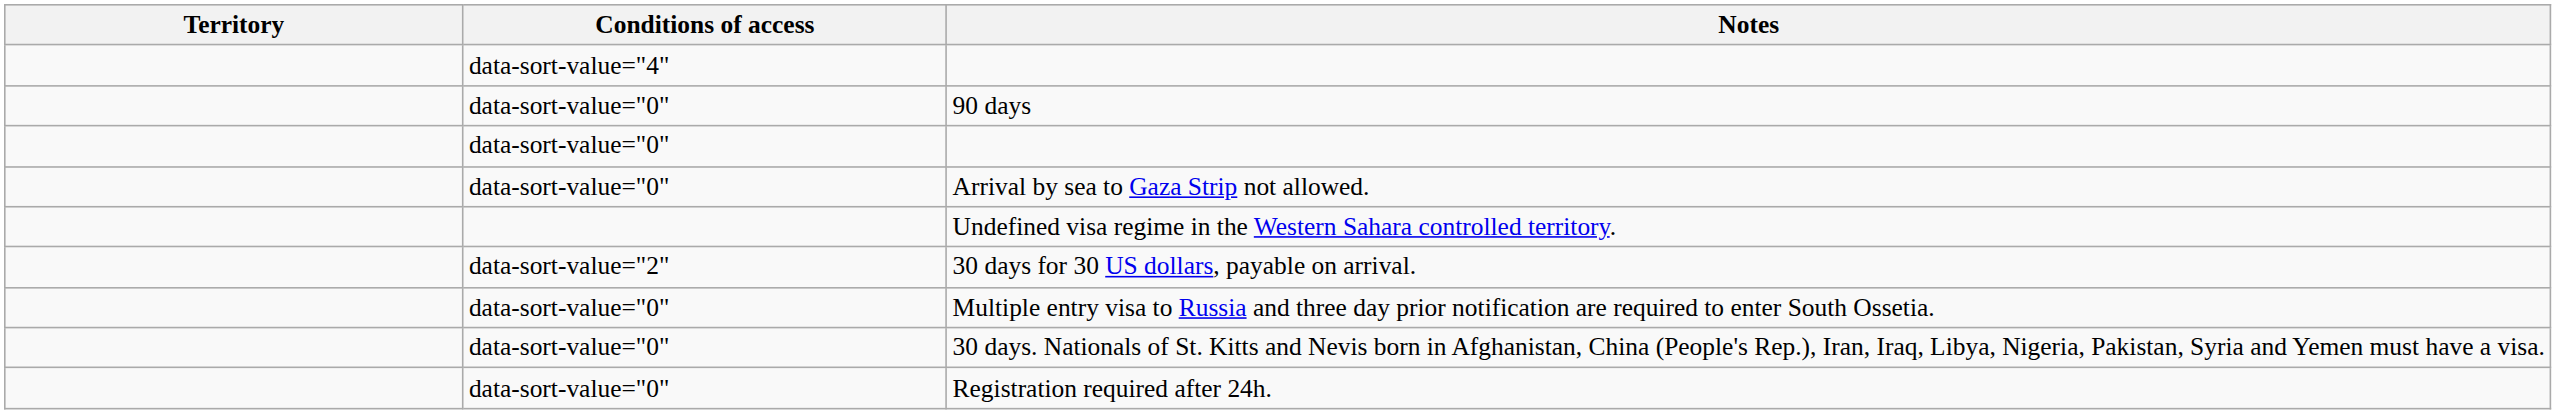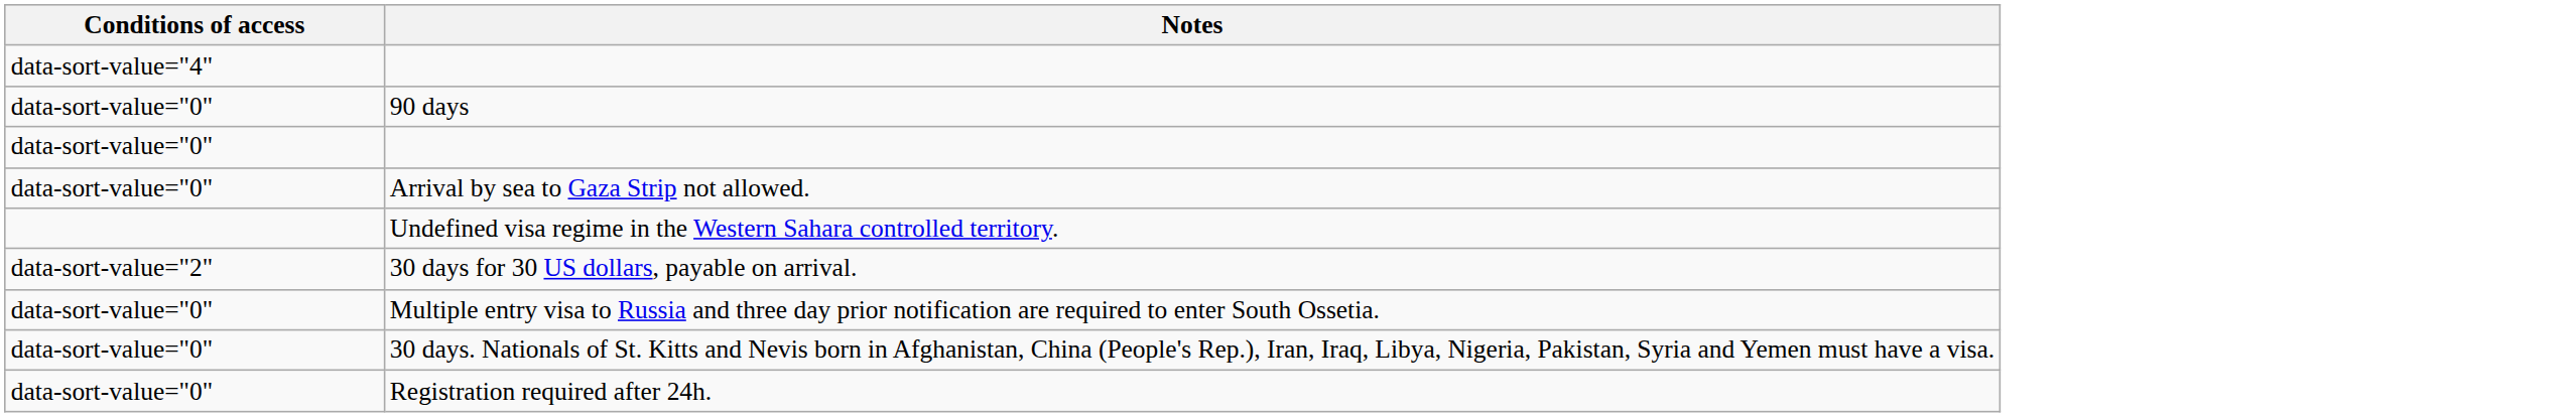 <table class="wikitable" style="text-align: left; table-layout: fixed;">
 <tr>
-<th style="width:18%;">Territory</th>
 <th style="width:19%;">Conditions of access</th>
 <th>Notes</th>
 </tr>
 <tr>
-<td></td>
 <td>data-sort-value="4" </td>
 <td></td>
 </tr>
 <tr>
-<td></td>
 <td>data-sort-value="0" </td>
 <td>90 days</td>
 </tr>
 <tr>
-<td></td>
 <td>data-sort-value="0" </td>
 <td></td>
 </tr>
 <tr>
-<td></td>
 <td>data-sort-value="0" </td>
 <td>Arrival by sea to <a href='#'>Gaza Strip</a> not allowed.</td>
 </tr>
 <tr>
 <td></td>
-<td></td>
 <td>Undefined visa regime in the <a href='#'>Western Sahara controlled territory</a>.</td>
 </tr>
 <tr>
-<td></td>
 <td>data-sort-value="2" </td>
 <td>30 days for 30 <a href='#'>US dollars</a>, payable on arrival.</td>
 </tr>
 <tr>
-<td></td>
 <td>data-sort-value="0" </td>
 <td>Multiple entry visa to <a href='#'>Russia</a> and three day prior notification are required to enter South Ossetia.</td>
 </tr>
 <tr>
-<td></td>
 <td>data-sort-value="0" </td>
 <td>30 days. Nationals of St. Kitts and Nevis born in Afghanistan, China (People's Rep.), Iran, Iraq, Libya, Nigeria, Pakistan, Syria and Yemen must have a visa.</td>
 </tr>
 <tr>
-<td></td>
 <td>data-sort-value="0" </td>
 <td>Registration required after 24h.</td>
 </tr>
 </table>
